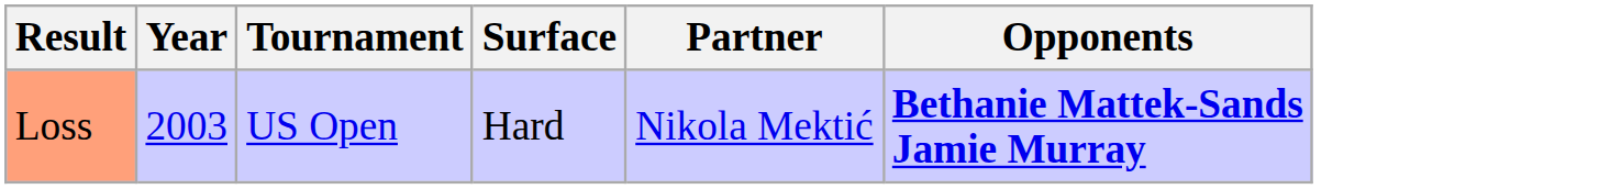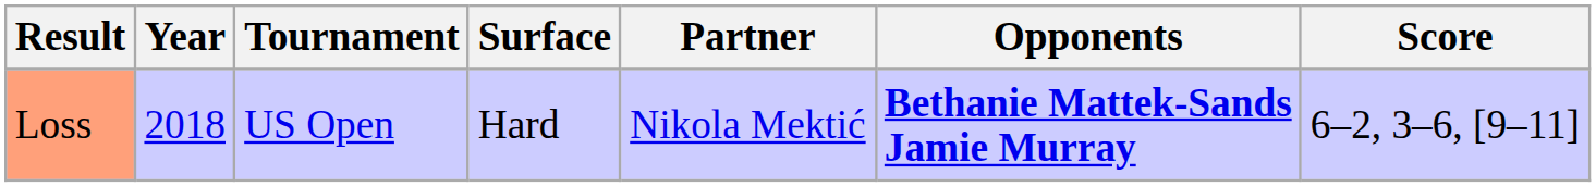 <table class="sortable wikitable">
 <tr>
 <th>Result</th>
 <th>Year</th>
 <th>Tournament</th>
 <th>Surface</th>
 <th>Partner</th>
 <th>Opponents</th>
+<th class="unsortable">Score</th>
 </tr>
 <tr style="background:#ccccff;">
 <td style="background:#ffa07a;">Loss</td>
-<td><a href='#'>2003</a></td>
+<td><a href='#'>2018</a></td>
 <td><a href='#'>US Open</a></td>
 <td>Hard</td>
 <td> <a href='#'>Nikola Mektić</a></td>
 <td><strong> <a href='#'>Bethanie Mattek-Sands</a> <br>  <a href='#'>Jamie Murray</a></strong></td>
+<td>6–2, 3–6, [9–11]</td>
 </tr>
 </table>
